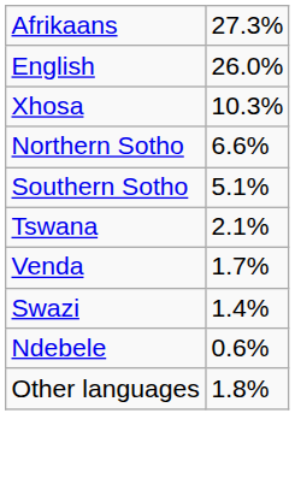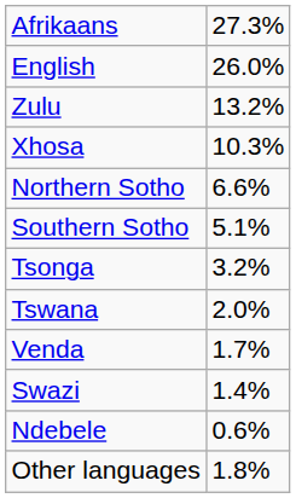 <table class="wikitable">
 <tr>
 <td><a href='#'>Afrikaans</a></td>
 <td>27.3%</td>
 </tr>
 <tr>
 <td><a href='#'>English</a></td>
 <td>26.0%</td>
+</tr>
+<tr>
+<td><a href='#'>Zulu</a></td>
+<td>13.2%</td>
 </tr>
 <tr>
 <td><a href='#'>Xhosa</a></td>
 <td>10.3%</td>
 </tr>
 <tr>
 <td><a href='#'>Northern Sotho</a></td>
 <td>6.6%</td>
 </tr>
 <tr>
 <td><a href='#'>Southern Sotho</a></td>
 <td>5.1%</td>
 </tr>
 <tr>
+<td><a href='#'>Tsonga</a></td>
+<td>3.2%</td>
+</tr>
+<tr>
 <td><a href='#'>Tswana</a></td>
-<td>2.1%</td>
+<td>2.0%</td>
 </tr>
 <tr>
 <td><a href='#'>Venda</a></td>
 <td>1.7%</td>
 </tr>
 <tr>
 <td><a href='#'>Swazi</a></td>
 <td>1.4%</td>
 </tr>
 <tr>
 <td><a href='#'>Ndebele</a></td>
 <td>0.6%</td>
 </tr>
 <tr>
 <td>Other languages</td>
 <td>1.8%</td>
 </tr>
 </table>
